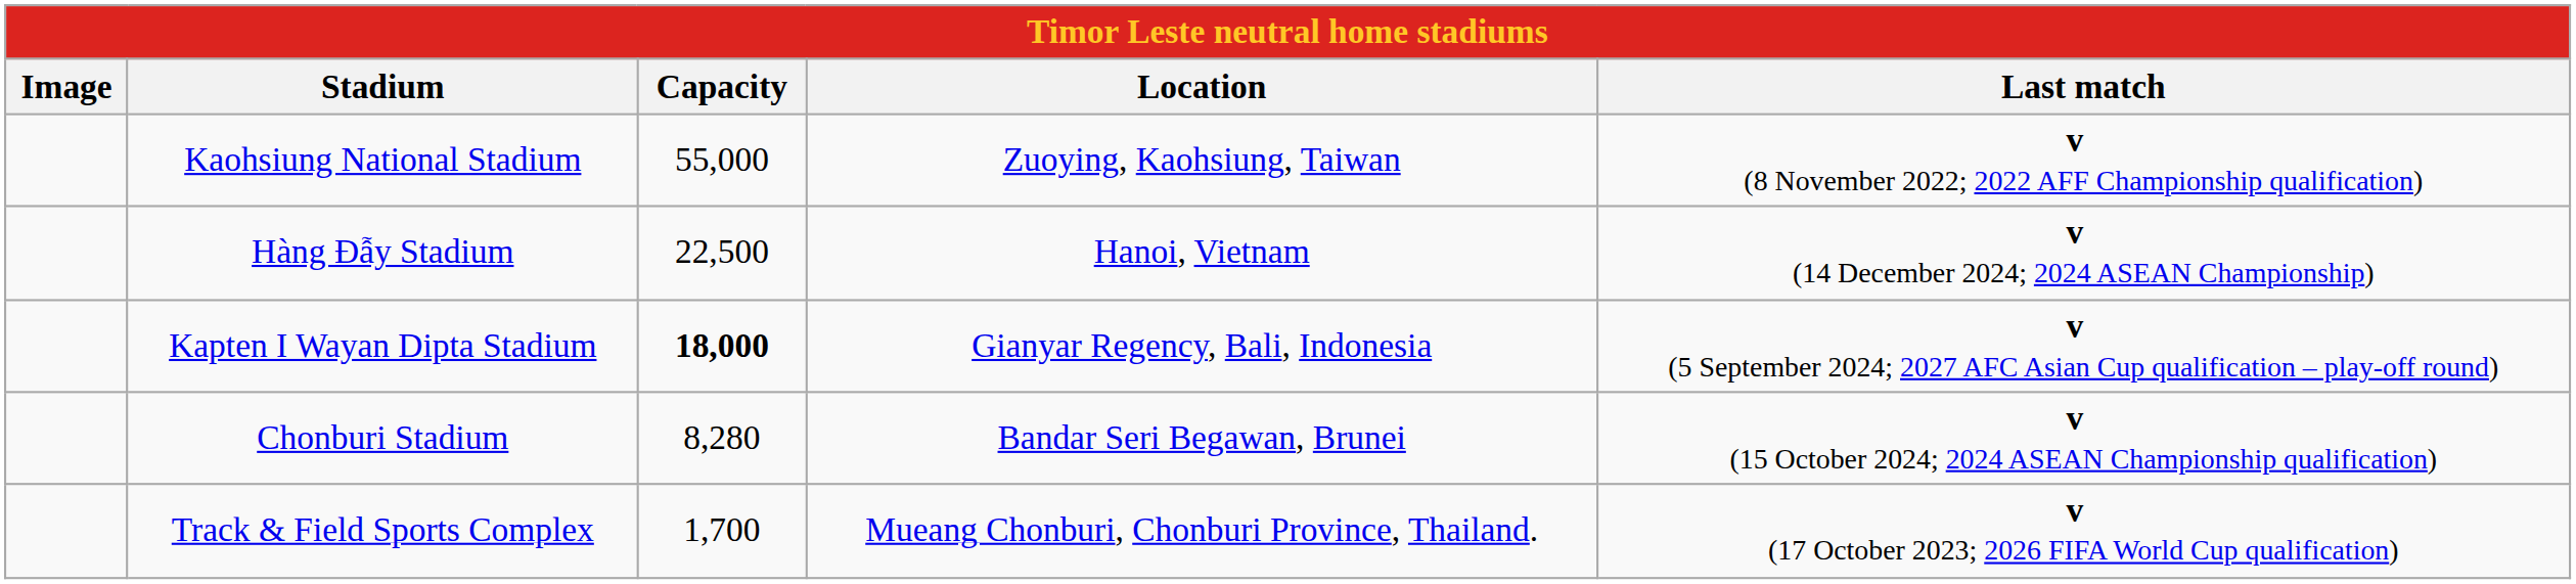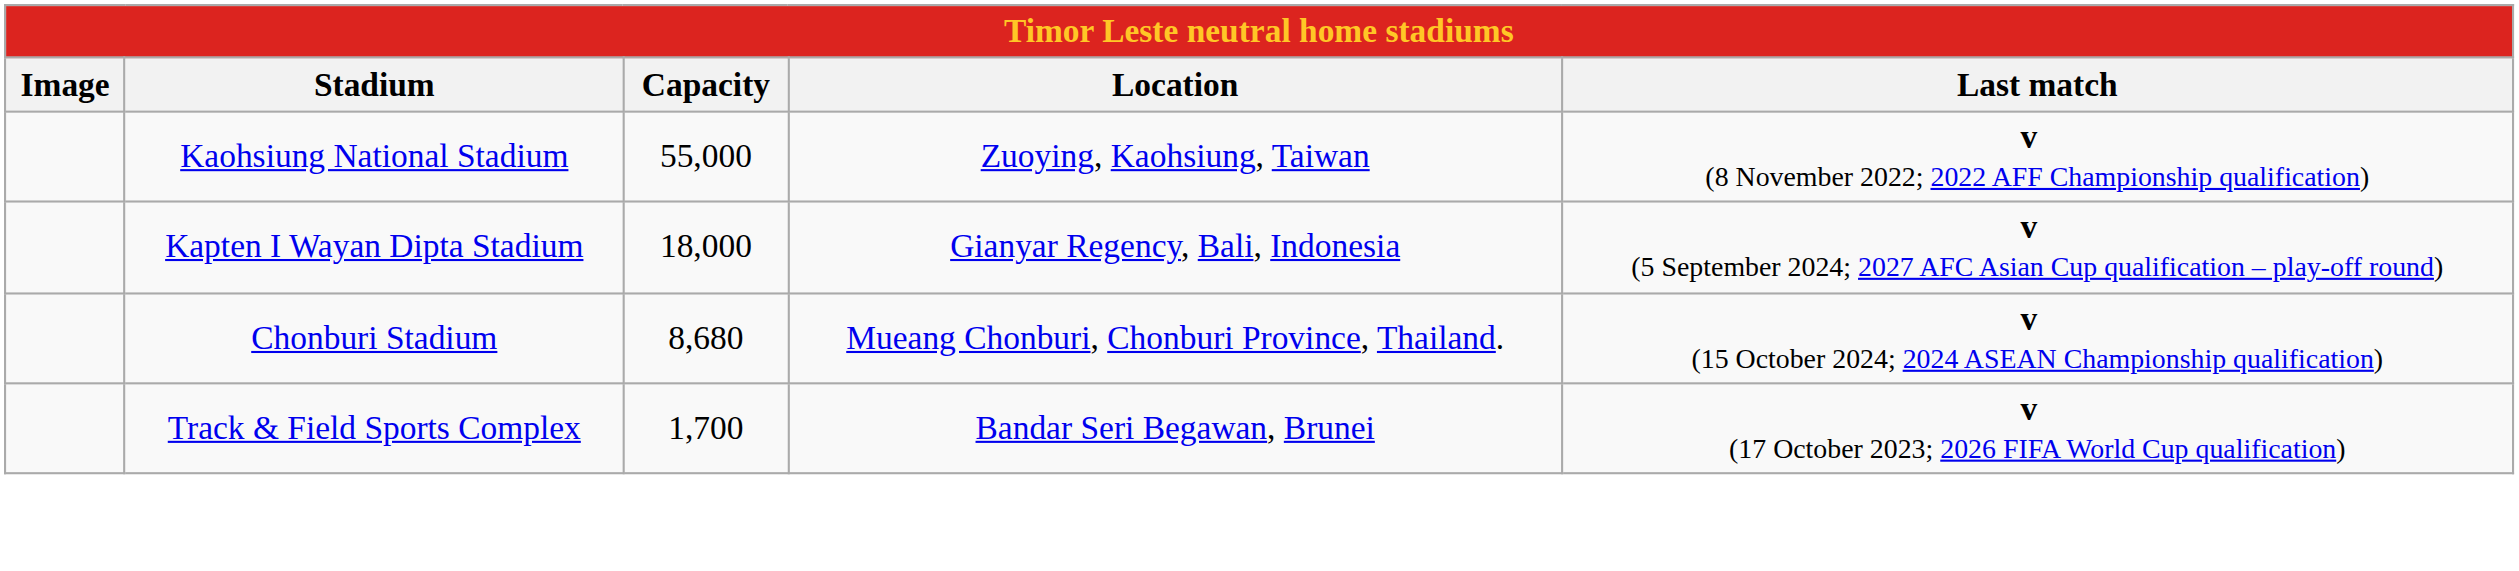 <table class="wikitable mw-collapsible" width="95%" style="text-align:center;font-size:100%;">
 <tr>
 <th colspan="5" style="background: #DC241F; color: #FFC726;">Timor Leste neutral home stadiums</th>
 </tr>
 <tr>
 <th>Image</th>
 <th>Stadium</th>
 <th>Capacity</th>
 <th>Location</th>
 <th>Last match</th>
 </tr>
 <tr>
 <td></td>
 <td><a href='#'>Kaohsiung National Stadium</a></td>
 <td>55,000</td>
 <td><a href='#'>Zuoying</a>, <a href='#'>Kaohsiung</a>, <a href='#'>Taiwan</a></td>
 <td><strong>v</strong>  <br><small>(8 November 2022; <a href='#'>2022 AFF Championship qualification</a>)</small></td>
 </tr>
 <tr>
 <td></td>
-<td><a href='#'>Hàng Đẫy Stadium</a></td>
-<td>22,500</td>
-<td><a href='#'>Hanoi</a>, <a href='#'>Vietnam</a></td>
-<td><strong>v</strong>  <br><small>(14 December 2024; <a href='#'>2024 ASEAN Championship</a>)</small></td>
-</tr>
-<tr>
-<td></td>
 <td><a href='#'>Kapten I Wayan Dipta Stadium</a></td>
-<td><strong>18,000</strong></td>
+<td>18,000</td>
 <td><a href='#'>Gianyar Regency</a>, <a href='#'>Bali</a>, <a href='#'>Indonesia</a></td>
 <td><strong>v</strong>  <br><small>(5 September 2024; <a href='#'>2027 AFC Asian Cup qualification – play-off round</a>)</small></td>
 </tr>
 <tr>
 <td></td>
 <td><a href='#'>Chonburi Stadium</a></td>
-<td>8,280</td>
-<td><a href='#'>Bandar Seri Begawan</a>, <a href='#'>Brunei</a></td>
+<td>8,680</td>
+<td><a href='#'>Mueang Chonburi</a>, <a href='#'>Chonburi Province</a>, <a href='#'>Thailand</a>.</td>
 <td><strong>v</strong>  <br><small>(15 October 2024; <a href='#'>2024 ASEAN Championship qualification</a>)</small></td>
 </tr>
 <tr>
 <td></td>
 <td><a href='#'>Track & Field Sports Complex</a></td>
 <td>1,700</td>
-<td><a href='#'>Mueang Chonburi</a>, <a href='#'>Chonburi Province</a>, <a href='#'>Thailand</a>.</td>
+<td><a href='#'>Bandar Seri Begawan</a>, <a href='#'>Brunei</a></td>
 <td><strong>v</strong>  <br><small>(17 October 2023; <a href='#'>2026 FIFA World Cup qualification</a>)</small></td>
 </tr>
 </table>
